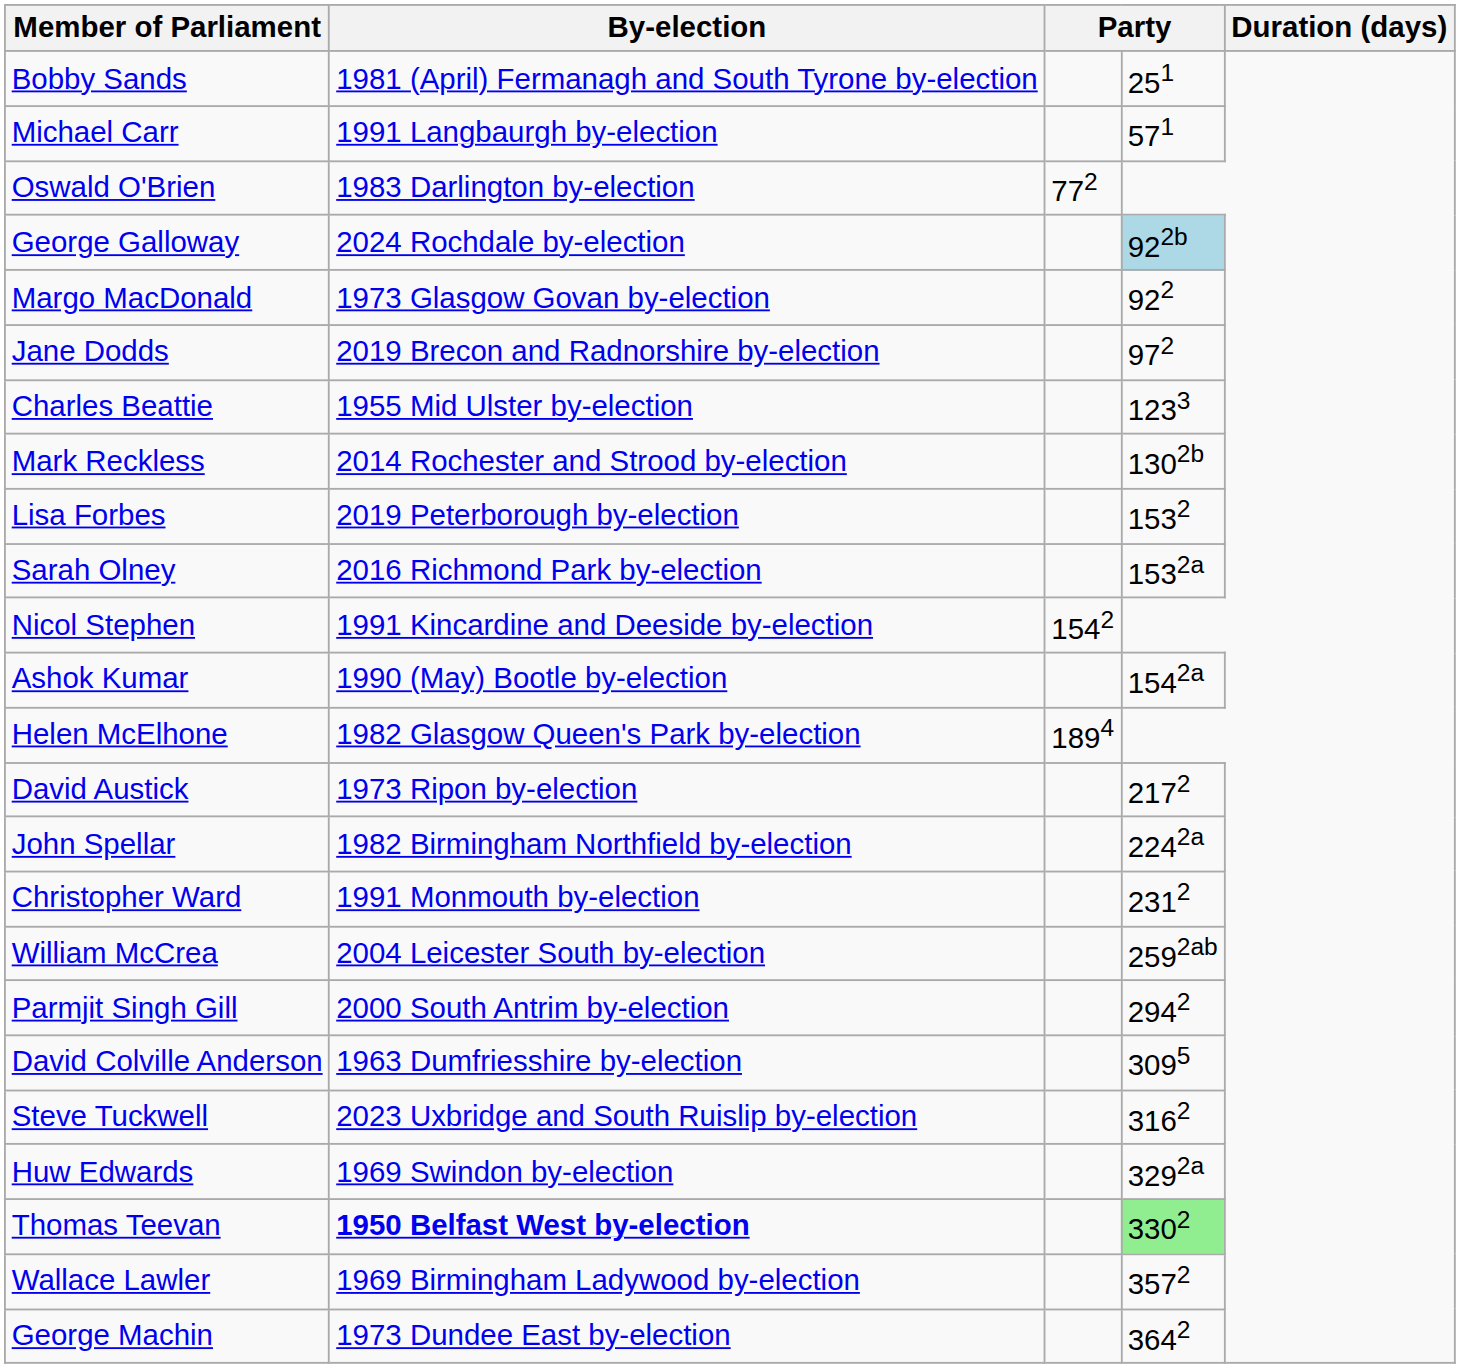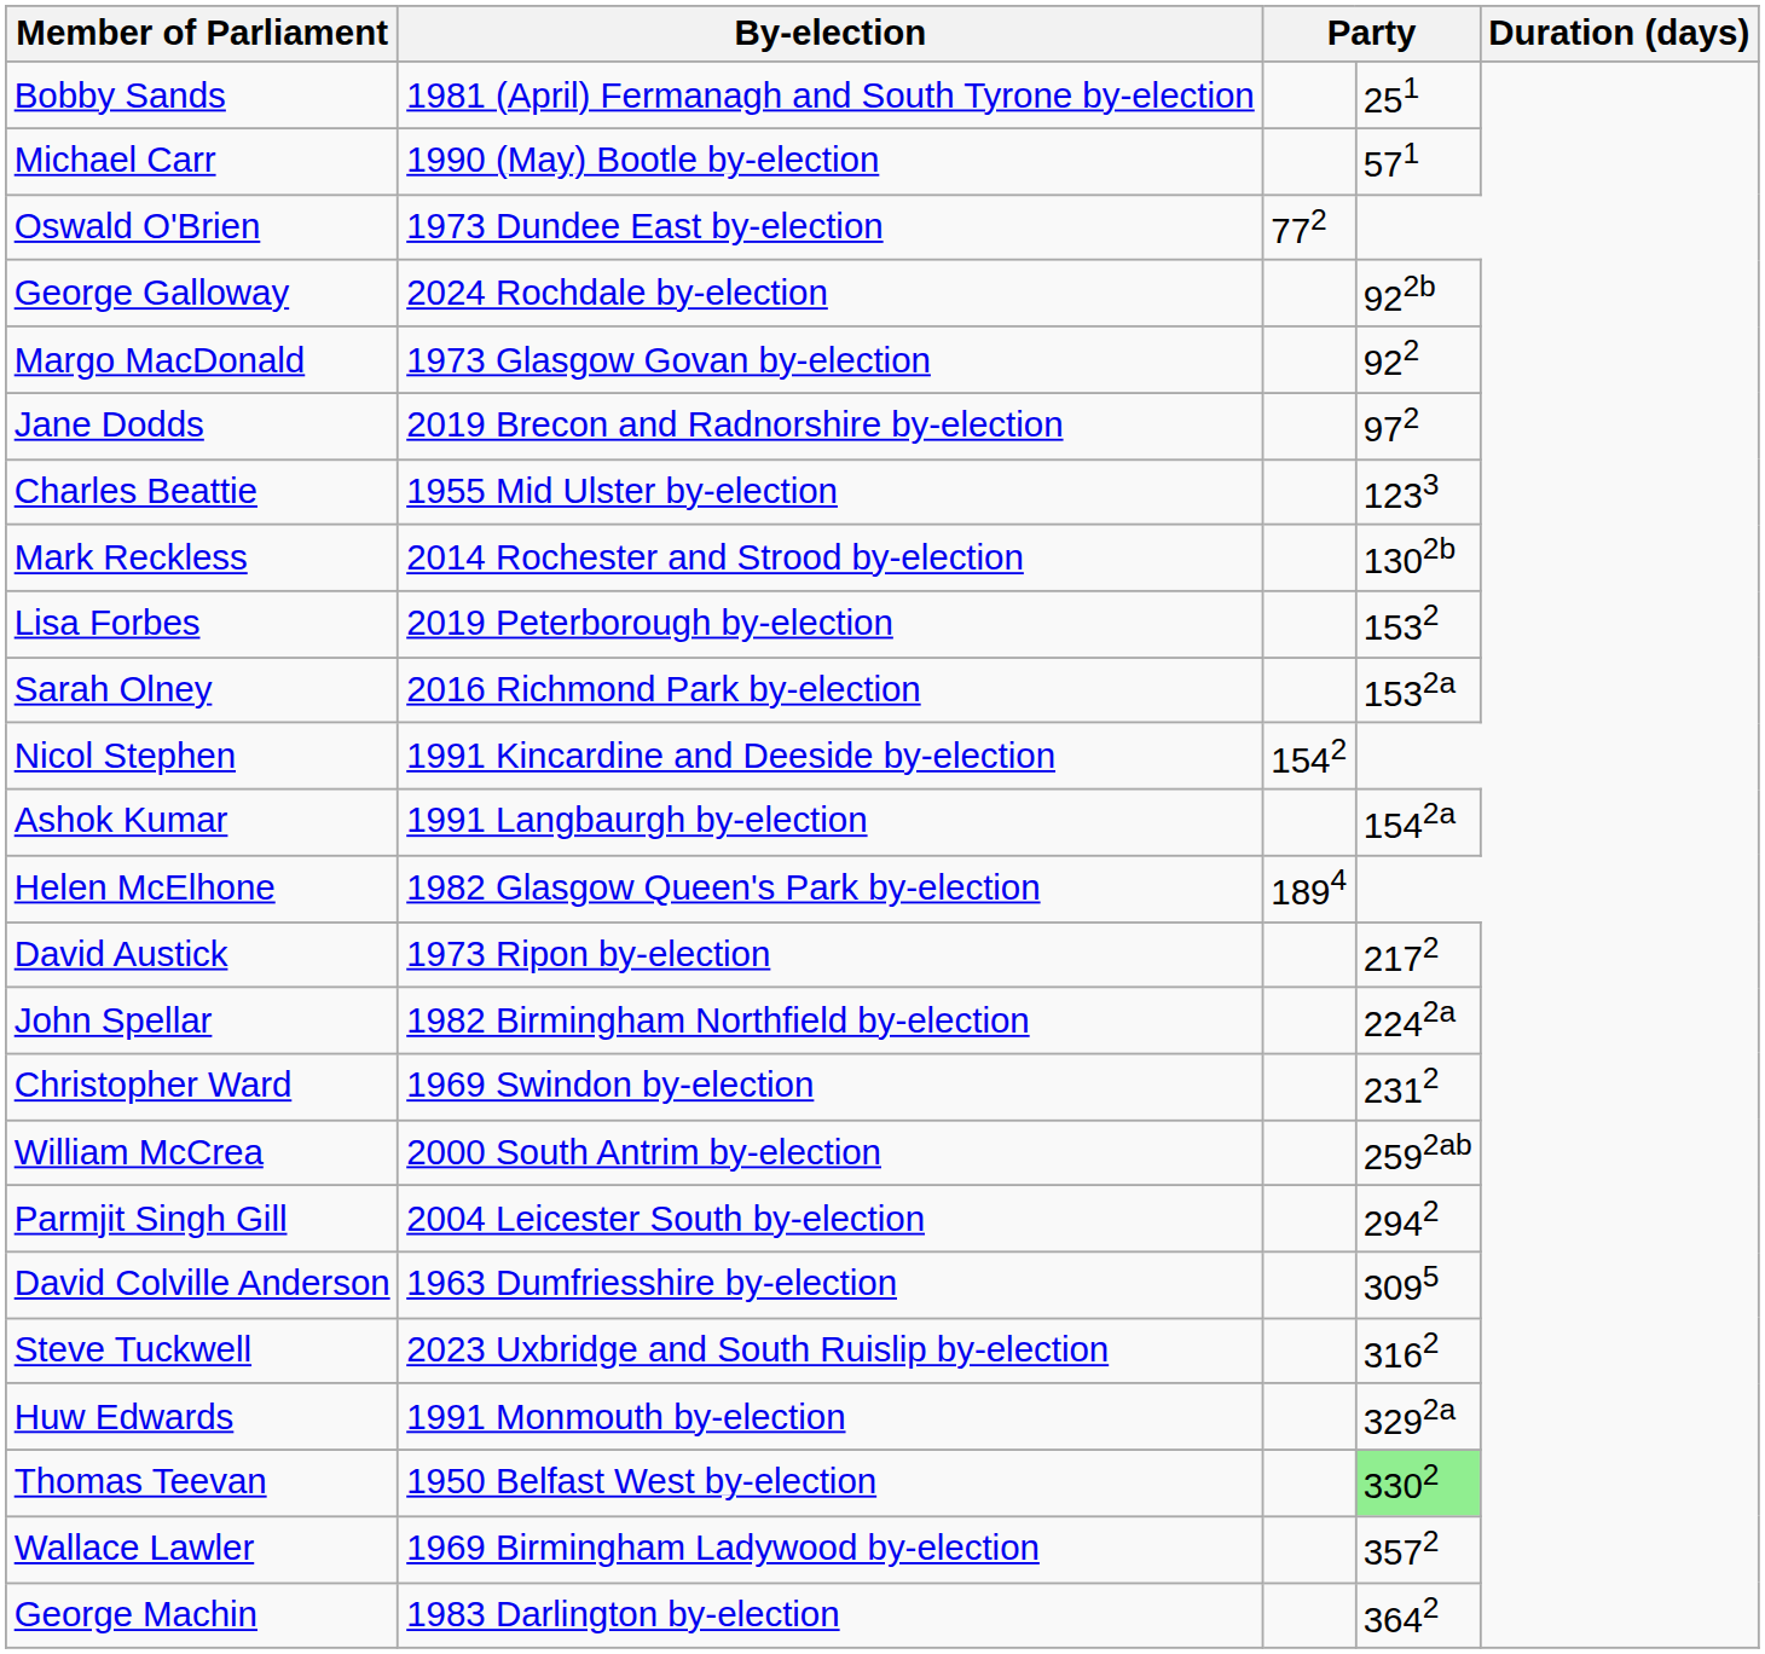 <table class="wikitable sortable">
 <tr>
 <th>Member of Parliament</th>
 <th>By-election</th>
 <th colspan=2>Party</th>
 <th>Duration (days)</th>
 </tr>
 <tr>
 <td><a href='#'>Bobby Sands</a></td>
 <td><a href='#'>1981 (April) Fermanagh and South Tyrone by-election</a></td>
 <td></td>
 <td>25<sup>1</sup></td>
 </tr>
 <tr>
 <td><a href='#'>Michael Carr</a></td>
-<td><a href='#'>1991 Langbaurgh by-election</a></td>
+<td><a href='#'>1990 (May) Bootle by-election</a></td>
 <td></td>
 <td>57<sup>1</sup></td>
 </tr>
 <tr>
 <td><a href='#'>Oswald O'Brien</a></td>
-<td><a href='#'>1983 Darlington by-election</a></td>
+<td><a href='#'>1973 Dundee East by-election</a></td>
 <td>77<sup>2</sup></td>
 </tr>
 <tr>
 <td><a href='#'>George Galloway</a></td>
 <td><a href='#'>2024 Rochdale by-election</a></td>
 <td></td>
-<td style="background: lightblue;">92<sup>2b</sup></td>
+<td>92<sup>2b</sup></td>
 </tr>
 <tr>
 <td><a href='#'>Margo MacDonald</a></td>
 <td><a href='#'>1973 Glasgow Govan by-election</a></td>
 <td></td>
 <td>92<sup>2</sup></td>
 </tr>
 <tr>
 <td><a href='#'>Jane Dodds</a></td>
 <td><a href='#'>2019 Brecon and Radnorshire by-election</a></td>
 <td></td>
 <td>97<sup>2</sup></td>
 </tr>
 <tr>
 <td><a href='#'>Charles Beattie</a></td>
 <td><a href='#'>1955 Mid Ulster by-election</a></td>
 <td></td>
 <td>123<sup>3</sup></td>
 </tr>
 <tr>
 <td><a href='#'>Mark Reckless</a></td>
 <td><a href='#'>2014 Rochester and Strood by-election</a></td>
 <td></td>
 <td>130<sup>2b</sup></td>
 </tr>
 <tr>
 <td><a href='#'>Lisa Forbes</a></td>
 <td><a href='#'>2019 Peterborough by-election</a></td>
 <td></td>
 <td>153<sup>2</sup></td>
 </tr>
 <tr>
 <td><a href='#'>Sarah Olney</a></td>
 <td><a href='#'>2016 Richmond Park by-election</a></td>
 <td></td>
 <td>153<sup>2a</sup></td>
 </tr>
 <tr>
 <td><a href='#'>Nicol Stephen</a></td>
 <td><a href='#'>1991 Kincardine and Deeside by-election</a></td>
 <td>154<sup>2</sup></td>
 </tr>
 <tr>
 <td><a href='#'>Ashok Kumar</a></td>
-<td><a href='#'>1990 (May) Bootle by-election</a></td>
+<td><a href='#'>1991 Langbaurgh by-election</a></td>
 <td></td>
 <td>154<sup>2a</sup></td>
 </tr>
 <tr>
 <td><a href='#'>Helen McElhone</a></td>
 <td><a href='#'>1982 Glasgow Queen's Park by-election</a></td>
 <td>189<sup>4</sup></td>
 </tr>
 <tr>
 <td><a href='#'>David Austick</a></td>
 <td><a href='#'>1973 Ripon by-election</a></td>
 <td></td>
 <td>217<sup>2</sup></td>
 </tr>
 <tr>
 <td><a href='#'>John Spellar</a></td>
 <td><a href='#'>1982 Birmingham Northfield by-election</a></td>
 <td></td>
 <td>224<sup>2a</sup></td>
 </tr>
 <tr>
 <td><a href='#'>Christopher Ward</a></td>
-<td><a href='#'>1991 Monmouth by-election</a></td>
+<td><a href='#'>1969 Swindon by-election</a></td>
 <td></td>
 <td>231<sup>2</sup></td>
 </tr>
 <tr>
 <td><a href='#'>William McCrea</a></td>
-<td><a href='#'>2004 Leicester South by-election</a></td>
+<td><a href='#'>2000 South Antrim by-election</a></td>
 <td></td>
 <td>259<sup>2ab</sup></td>
 </tr>
 <tr>
 <td><a href='#'>Parmjit Singh Gill</a></td>
-<td><a href='#'>2000 South Antrim by-election</a></td>
+<td><a href='#'>2004 Leicester South by-election</a></td>
 <td></td>
 <td>294<sup>2</sup></td>
 </tr>
 <tr>
 <td><a href='#'>David Colville Anderson</a></td>
 <td><a href='#'>1963 Dumfriesshire by-election</a></td>
 <td></td>
 <td>309<sup>5</sup></td>
 </tr>
 <tr>
 <td><a href='#'>Steve Tuckwell</a></td>
 <td><a href='#'>2023 Uxbridge and South Ruislip by-election</a></td>
 <td></td>
 <td>316<sup>2</sup></td>
 </tr>
 <tr>
 <td><a href='#'>Huw Edwards</a></td>
-<td><a href='#'>1969 Swindon by-election</a></td>
+<td><a href='#'>1991 Monmouth by-election</a></td>
 <td></td>
 <td>329<sup>2a</sup></td>
 </tr>
 <tr>
 <td><a href='#'>Thomas Teevan</a></td>
-<td><strong><a href='#'>1950 Belfast West by-election</a></strong></td>
+<td><a href='#'>1950 Belfast West by-election</a></td>
 <td></td>
 <td style="background: lightgreen;">330<sup>2</sup></td>
 </tr>
 <tr>
 <td><a href='#'>Wallace Lawler</a></td>
 <td><a href='#'>1969 Birmingham Ladywood by-election</a></td>
 <td></td>
 <td>357<sup>2</sup></td>
 </tr>
 <tr>
 <td><a href='#'>George Machin</a></td>
-<td><a href='#'>1973 Dundee East by-election</a></td>
+<td><a href='#'>1983 Darlington by-election</a></td>
 <td></td>
 <td>364<sup>2</sup></td>
 </tr>
 </table>
